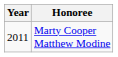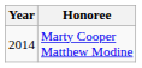 <table class="wikitable">
 <tr>
 <th>Year</th>
 <th>Honoree</th>
 </tr>
 <tr>
-<td>2011</td>
+<td>2014</td>
 <td><a href='#'>Marty Cooper</a><br><a href='#'>Matthew Modine</a></td>
 </tr>
 </table>
